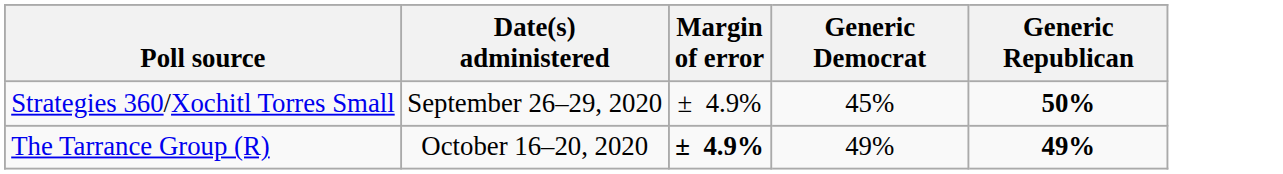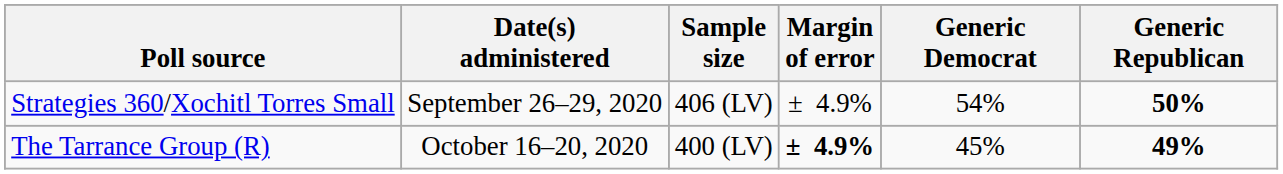 <table class="wikitable" style="font-size:90%;text-align:center;">
 <tr valign=bottom>
 <th>Poll source</th>
 <th>Date(s)<br>administered</th>
+<th>Sample<br>size</th>
 <th>Margin<br>of error</th>
 <th style="width:100px;">Generic<br>Democrat</th>
 <th style="width:100px;">Generic<br>Republican</th>
 </tr>
 <tr>
 <td style="text-align:left;"><a href='#'>Strategies 360</a>/<a href='#'>Xochitl Torres Small</a></td>
 <td>September 26–29, 2020</td>
+<td>406 (LV)</td>
 <td>±  4.9%</td>
-<td>45%</td>
+<td>54%</td>
 <td><strong>50%</strong></td>
 </tr>
 <tr>
 <td style="text-align:left;"><a href='#'>The Tarrance Group (R)</a></td>
 <td>October 16–20, 2020</td>
+<td>400 (LV)</td>
 <td><strong>±  4.9%</strong></td>
-<td>49%</td>
+<td>45%</td>
 <td><strong>49%</strong></td>
 </tr>
 </table>
